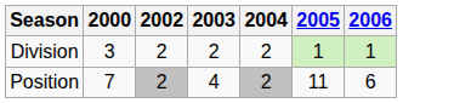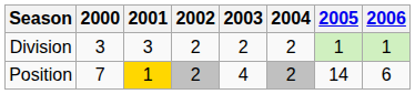 <table class="wikitable" style="text-align:Center">
 <tr>
 <th>Season</th>
 <th>2000</th>
+<th>2001</th>
 <th>2002</th>
 <th>2003</th>
 <th>2004</th>
 <th><a href='#'>2005</a></th>
 <th><a href='#'>2006</a></th>
 </tr>
 <tr>
 <td>Division</td>
+<td>3</td>
 <td>3</td>
 <td>2</td>
 <td>2</td>
 <td>2</td>
 <td bgcolor=#D0F0C0>1</td>
 <td bgcolor=#D0F0C0>1</td>
 </tr>
 <tr>
 <td>Position</td>
 <td>7</td>
+<td bgcolor=gold>1</td>
 <td bgcolor=silver>2</td>
 <td>4</td>
 <td bgcolor=silver>2</td>
-<td>11</td>
+<td>14</td>
 <td>6</td>
 </tr>
 </table>
